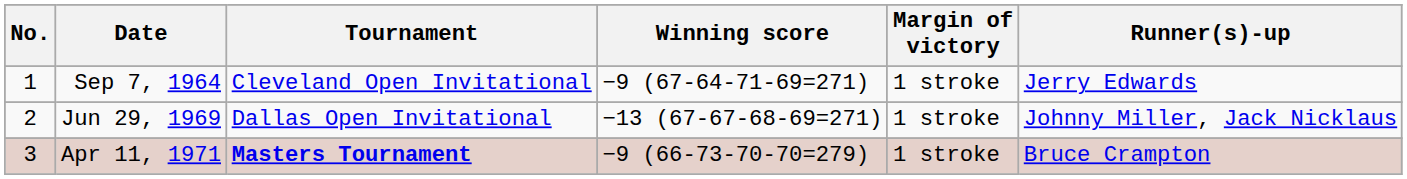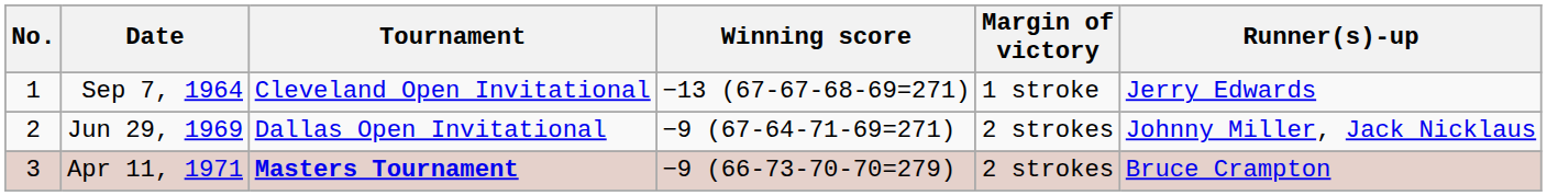 <table class="wikitable" style="font-size:95%;">
 <tr>
 <th>No.</th>
 <th>Date</th>
 <th>Tournament</th>
 <th>Winning score</th>
 <th>Margin of<br>victory</th>
 <th>Runner(s)-up</th>
 </tr>
 <tr>
 <td align=center>1</td>
 <td align=right>Sep 7, <a href='#'>1964</a></td>
 <td><a href='#'>Cleveland Open Invitational</a></td>
-<td>−9 (67-64-71-69=271)</td>
+<td>−13 (67-67-68-69=271)</td>
 <td>1 stroke</td>
 <td> <a href='#'>Jerry Edwards</a></td>
 </tr>
 <tr>
 <td align=center>2</td>
 <td align=right>Jun 29, <a href='#'>1969</a></td>
 <td><a href='#'>Dallas Open Invitational</a></td>
-<td>−13 (67-67-68-69=271)</td>
-<td>1 stroke</td>
+<td>−9 (67-64-71-69=271)</td>
+<td>2 strokes</td>
 <td> <a href='#'>Johnny Miller</a>,  <a href='#'>Jack Nicklaus</a></td>
 </tr>
 <tr style="background:#e5d1cb;">
 <td align=center>3</td>
 <td align=right>Apr 11, <a href='#'>1971</a></td>
 <td><strong><a href='#'>Masters Tournament</a></strong></td>
 <td>−9 (66-73-70-70=279)</td>
-<td>1 stroke</td>
+<td>2 strokes</td>
 <td> <a href='#'>Bruce Crampton</a></td>
 </tr>
 </table>
